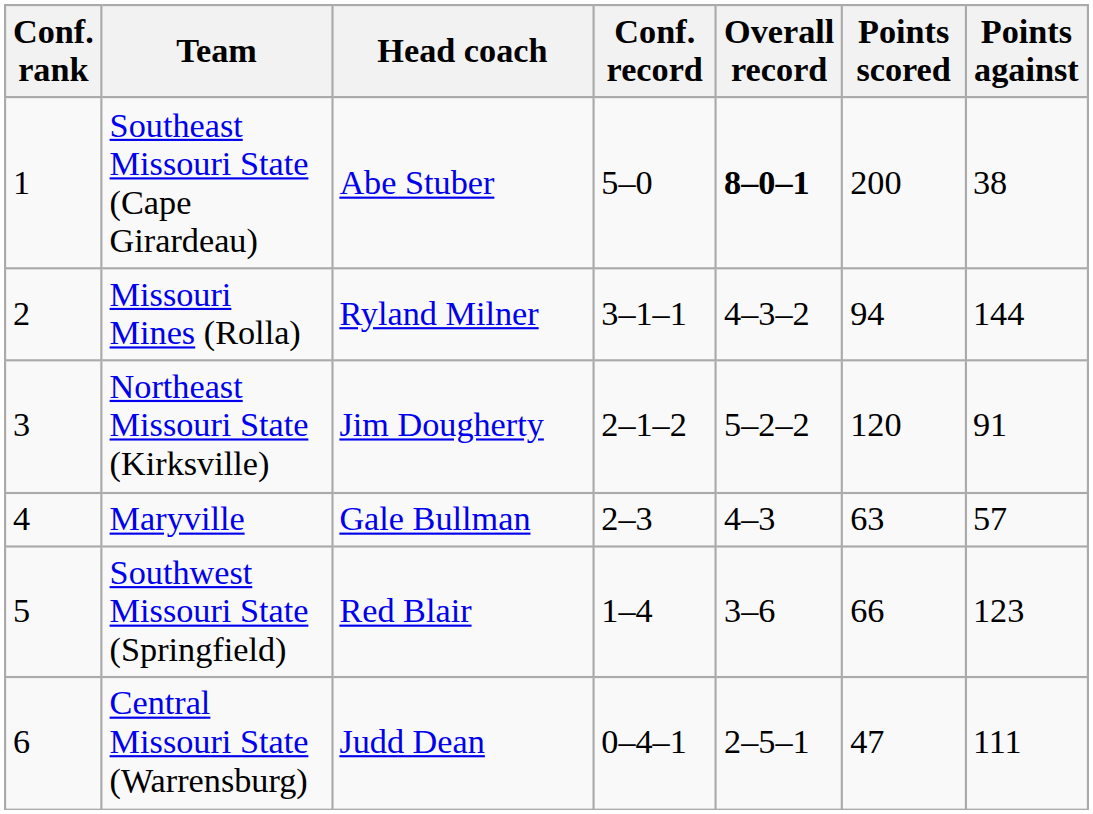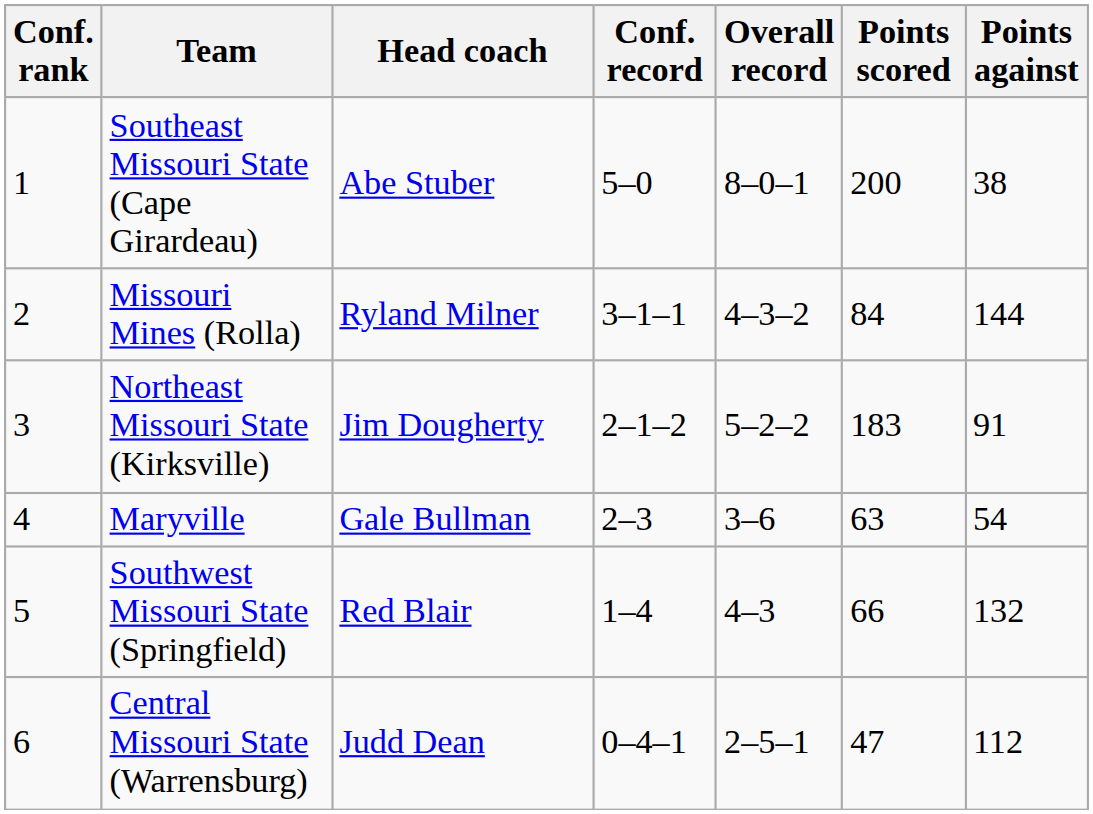 <table class="sortable wikitable">
 <tr>
 <th width="25">Conf. rank</th>
 <th width="100">Team</th>
 <th width="115">Head coach</th>
 <th width="50">Conf. record</th>
 <th width="50">Overall record</th>
 <th width="50">Points scored</th>
 <th width="50">Points against</th>
 </tr>
 <tr align="left" bgcolor="">
 <td>1</td>
 <td><a href='#'>Southeast Missouri State</a> (Cape Girardeau)</td>
 <td><a href='#'>Abe Stuber</a></td>
 <td>5–0</td>
-<td><strong>8–0–1</strong></td>
+<td>8–0–1</td>
 <td>200</td>
 <td>38</td>
 </tr>
 <tr align="left" bgcolor="">
 <td>2</td>
 <td><a href='#'>Missouri Mines</a> (Rolla)</td>
 <td><a href='#'>Ryland Milner</a></td>
 <td>3–1–1</td>
 <td>4–3–2</td>
-<td>94</td>
+<td>84</td>
 <td>144</td>
 </tr>
 <tr align="left" bgcolor="">
 <td>3</td>
 <td><a href='#'>Northeast Missouri State</a> (Kirksville)</td>
 <td><a href='#'>Jim Dougherty</a></td>
 <td>2–1–2</td>
 <td>5–2–2</td>
-<td>120</td>
+<td>183</td>
 <td>91</td>
 </tr>
 <tr align="left" bgcolor="">
 <td>4</td>
 <td><a href='#'>Maryville</a></td>
 <td><a href='#'>Gale Bullman</a></td>
 <td>2–3</td>
-<td>4–3</td>
+<td>3–6</td>
 <td>63</td>
-<td>57</td>
+<td>54</td>
 </tr>
 <tr align="left" bgcolor="">
 <td>5</td>
 <td><a href='#'>Southwest Missouri State</a> (Springfield)</td>
 <td><a href='#'>Red Blair</a></td>
 <td>1–4</td>
-<td>3–6</td>
+<td>4–3</td>
 <td>66</td>
-<td>123</td>
+<td>132</td>
 </tr>
 <tr align="left" bgcolor="">
 <td>6</td>
 <td><a href='#'>Central Missouri State</a> (Warrensburg)</td>
 <td><a href='#'>Judd Dean</a></td>
 <td>0–4–1</td>
 <td>2–5–1</td>
 <td>47</td>
-<td>111</td>
+<td>112</td>
 </tr>
 </table>
